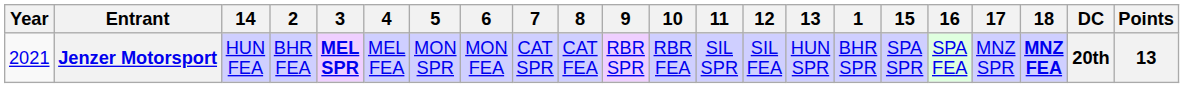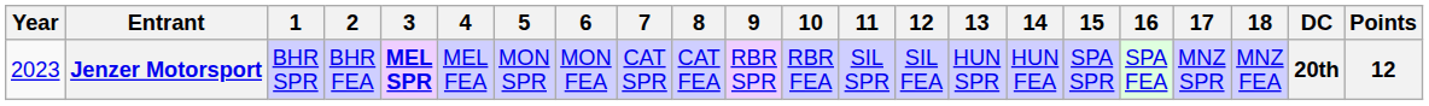 <table class="wikitable" style="text-align:center; font-size:85%">
 <tr>
 <th>Year</th>
 <th>Entrant</th>
-<th>14</th>
+<th>1</th>
 <th>2</th>
 <th>3</th>
 <th>4</th>
 <th>5</th>
 <th>6</th>
 <th>7</th>
 <th>8</th>
 <th>9</th>
 <th>10</th>
 <th>11</th>
 <th>12</th>
 <th>13</th>
-<th>1</th>
+<th>14</th>
 <th>15</th>
 <th>16</th>
 <th>17</th>
 <th>18</th>
 <th>DC</th>
 <th>Points</th>
 </tr>
 <tr>
-<td><a href='#'>2021</a></td>
+<td><a href='#'>2023</a></td>
 <th nowrap><a href='#'>Jenzer Motorsport</a></th>
-<td style="background:#CFCFFF;"><a href='#'>HUN<br>FEA</a><br></td>
+<td style="background:#CFCFFF;"><a href='#'>BHR<br>SPR</a><br></td>
 <td style="background:#CFCFFF;"><a href='#'>BHR<br>FEA</a><br></td>
 <td style="background:#EFCFFF;"><strong><a href='#'>MEL<br>SPR</a><br></strong></td>
 <td style="background:#CFCFFF;"><a href='#'>MEL<br>FEA</a><br></td>
 <td style="background:#CFCFFF;"><a href='#'>MON<br>SPR</a><br></td>
 <td style="background:#CFCFFF;"><a href='#'>MON<br>FEA</a><br></td>
 <td style="background:#CFCFFF;"><a href='#'>CAT<br>SPR</a><br></td>
 <td style="background:#CFCFFF;"><a href='#'>CAT<br>FEA</a><br></td>
 <td style="background:#EFCFFF;"><a href='#'>RBR<br>SPR</a><br></td>
 <td style="background:#CFCFFF;"><a href='#'>RBR<br>FEA</a><br></td>
 <td style="background:#CFCFFF;"><a href='#'>SIL<br>SPR</a><br></td>
 <td style="background:#CFCFFF;"><a href='#'>SIL<br>FEA</a><br></td>
 <td style="background:#CFCFFF;"><a href='#'>HUN<br>SPR</a><br></td>
-<td style="background:#CFCFFF;"><a href='#'>BHR<br>SPR</a><br></td>
+<td style="background:#CFCFFF;"><a href='#'>HUN<br>FEA</a><br></td>
 <td style="background:#CFCFFF;"><a href='#'>SPA<br>SPR</a><br></td>
 <td style="background:#DFFFDF;"><a href='#'>SPA<br>FEA</a><br></td>
 <td style="background:#CFCFFF;"><a href='#'>MNZ<br>SPR</a><br></td>
-<td style="background:#CFCFFF;"><strong><a href='#'>MNZ<br>FEA</a><br></strong></td>
+<td style="background:#CFCFFF;"><a href='#'>MNZ<br>FEA</a><br></td>
 <th>20th</th>
-<th>13</th>
+<th>12</th>
 </tr>
 </table>
